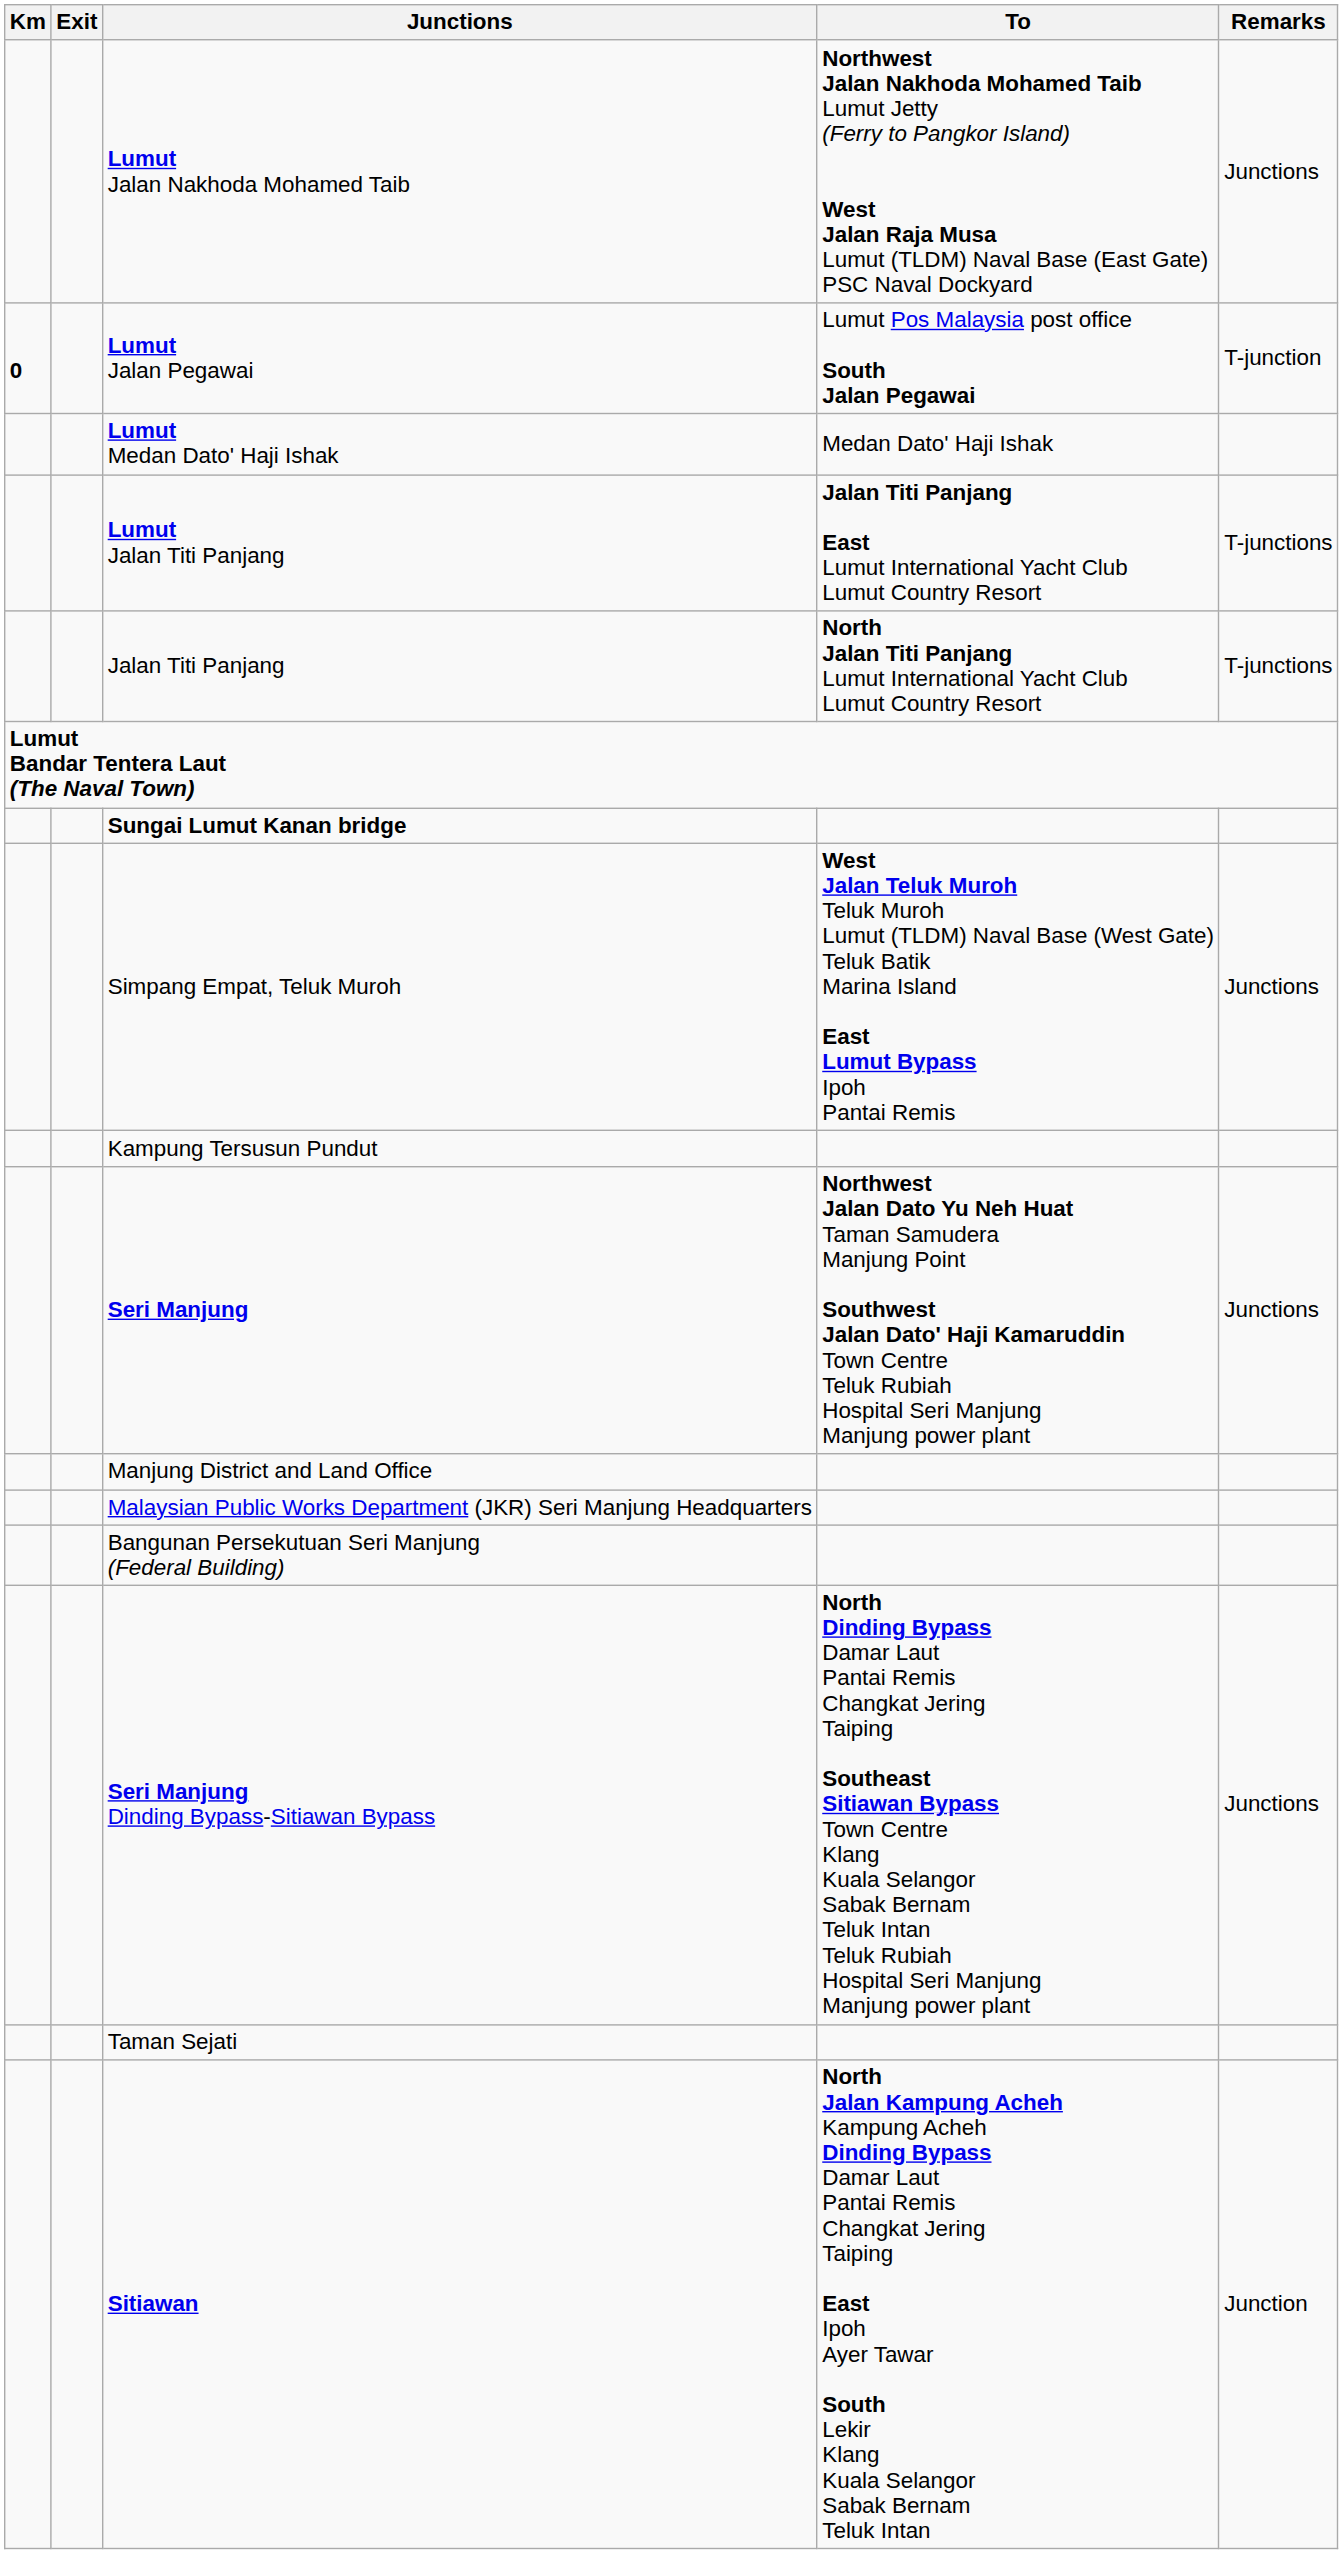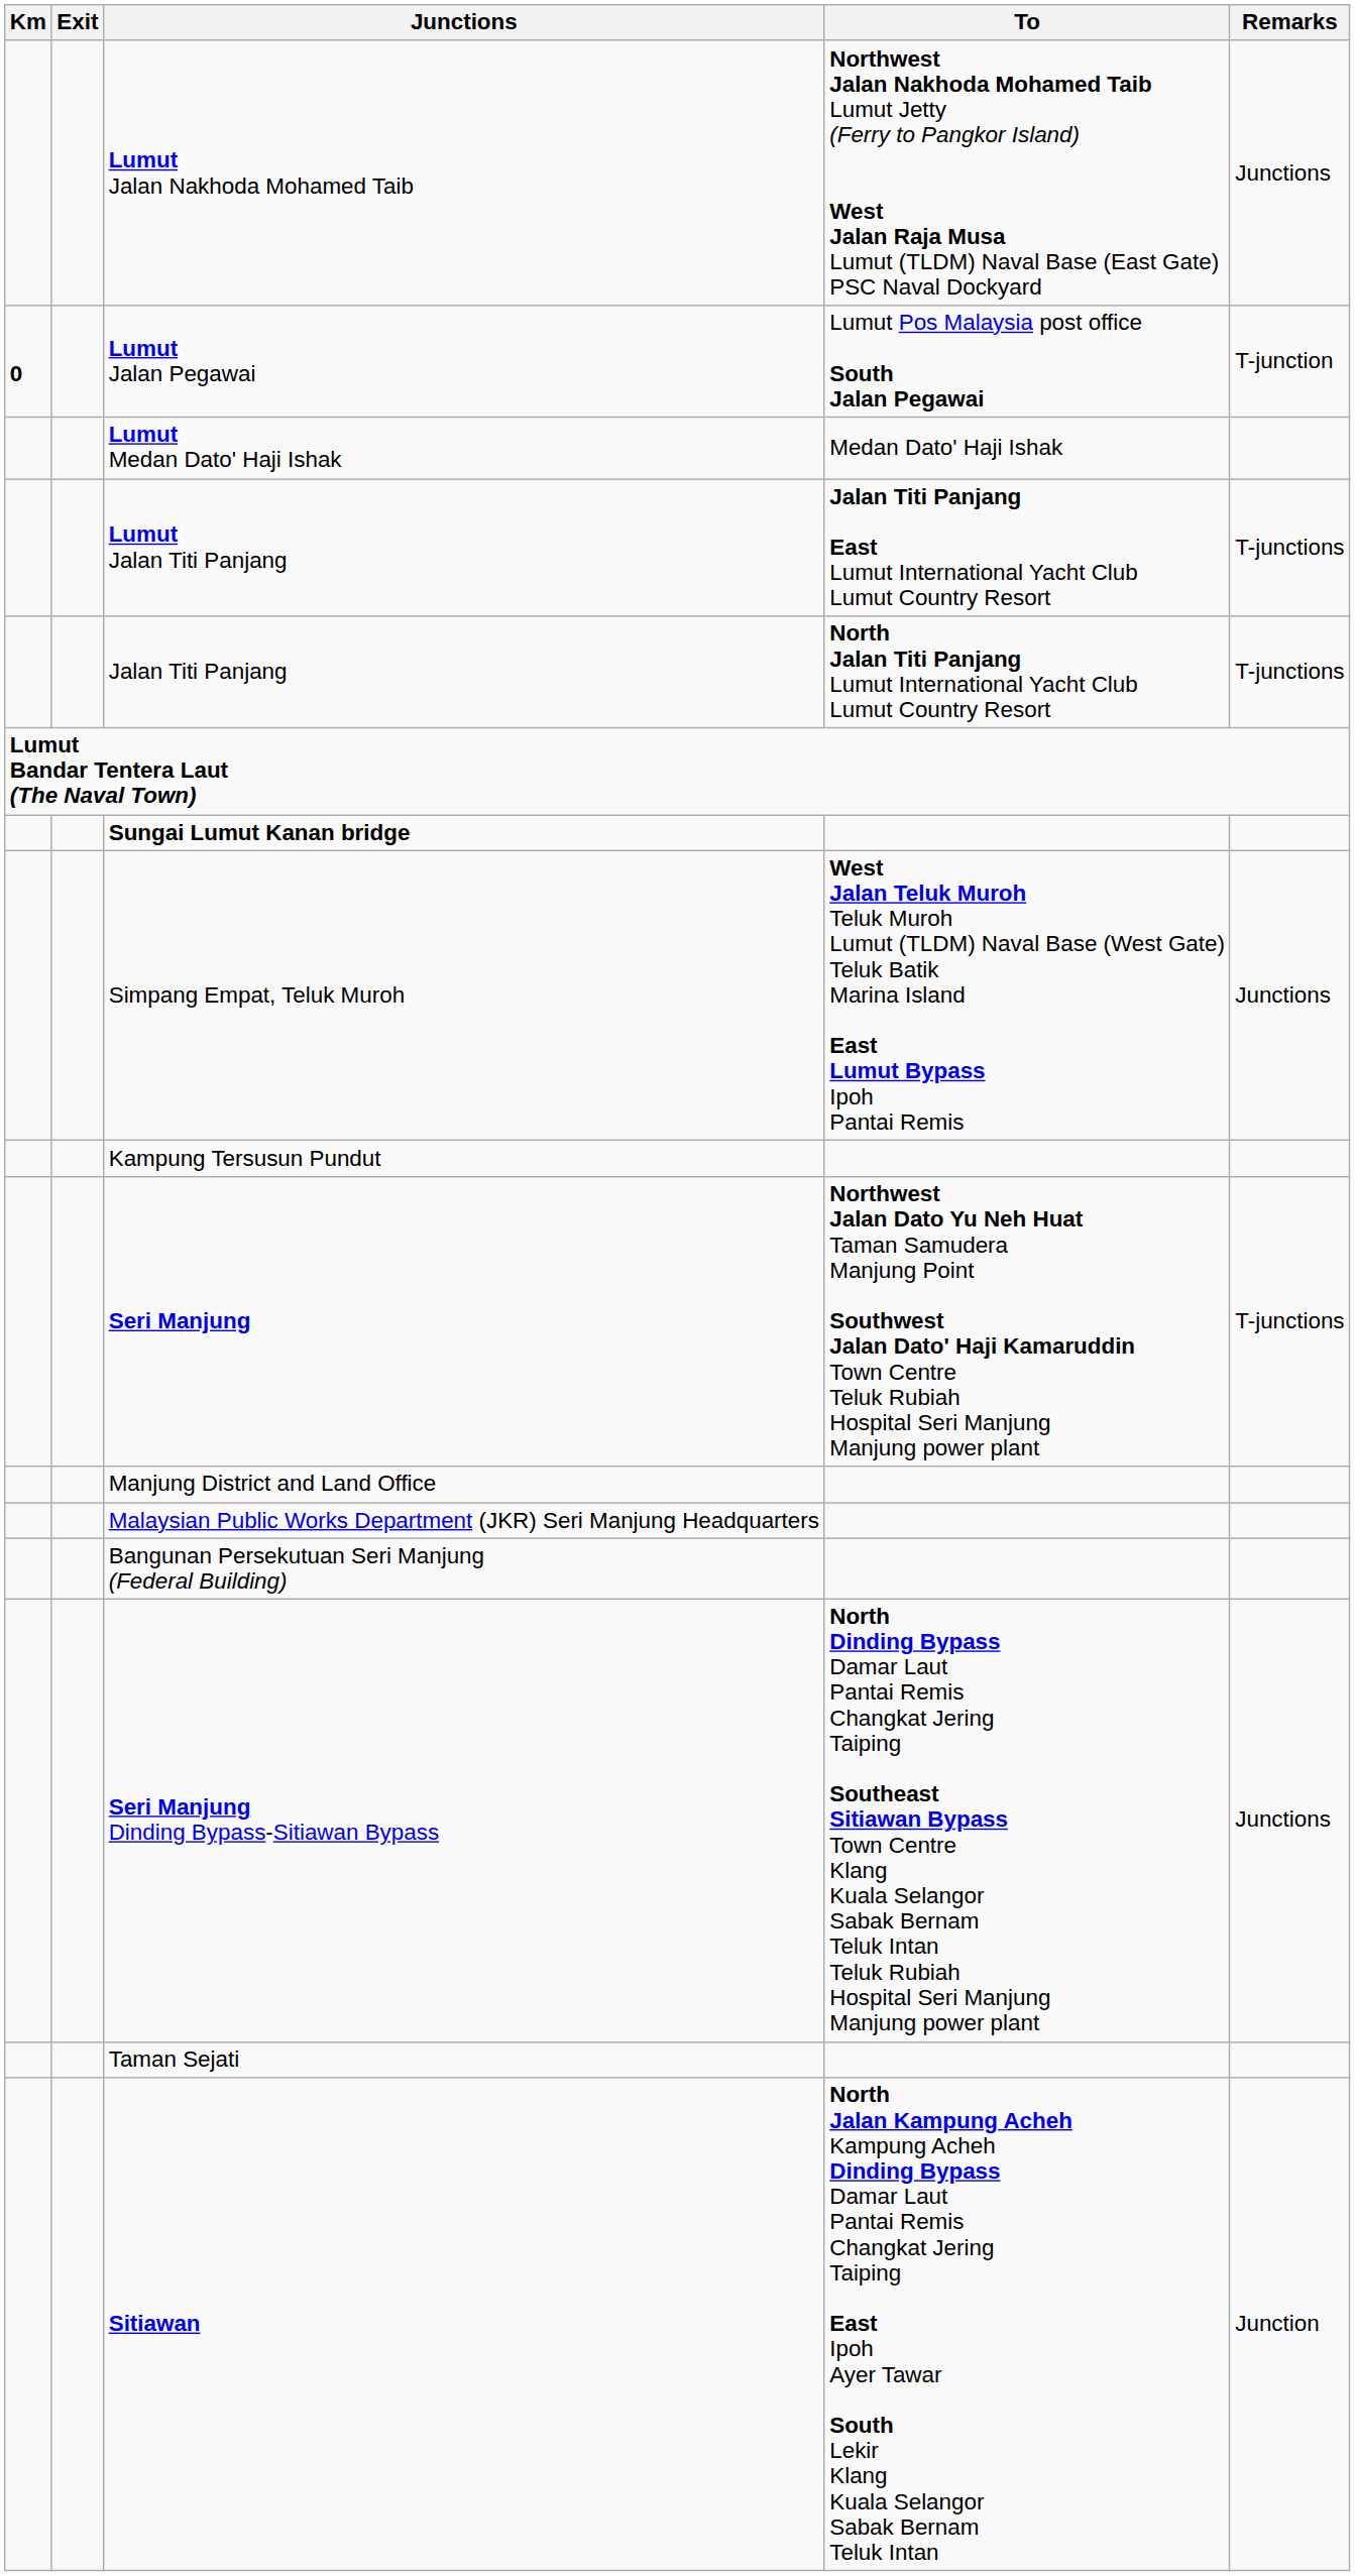 <table class="wikitable">
 <tr>
 <th>Km</th>
 <th>Exit</th>
 <th>Junctions</th>
 <th>To</th>
 <th>Remarks</th>
 </tr>
 <tr>
 <td></td>
 <td></td>
 <td><strong><a href='#'>Lumut</a></strong><br>Jalan Nakhoda Mohamed Taib</td>
 <td><strong>Northwest</strong><br><strong>Jalan Nakhoda Mohamed Taib</strong><br>Lumut Jetty <br><em>(Ferry to Pangkor Island)</em><br> <br><br><strong>West</strong><br><strong>Jalan Raja Musa</strong><br>Lumut (TLDM) Naval Base (East Gate)<br>PSC Naval Dockyard</td>
 <td>Junctions</td>
 </tr>
 <tr>
 <td><br><strong>0</strong></td>
 <td></td>
 <td><strong><a href='#'>Lumut</a></strong><br>Jalan Pegawai</td>
 <td>Lumut <a href='#'>Pos Malaysia</a> post office<br><br><strong>South</strong><br><strong>Jalan Pegawai</strong></td>
 <td>T-junction</td>
 </tr>
 <tr>
 <td></td>
 <td></td>
 <td><strong><a href='#'>Lumut</a></strong><br>Medan Dato' Haji Ishak </td>
 <td>Medan Dato' Haji Ishak </td>
 <td></td>
 </tr>
 <tr>
 <td></td>
 <td></td>
 <td><strong><a href='#'>Lumut</a></strong><br>Jalan Titi Panjang</td>
 <td><strong>Jalan Titi Panjang</strong><br><br><strong>East</strong><br>Lumut International Yacht Club<br>Lumut Country Resort</td>
 <td>T-junctions</td>
 </tr>
 <tr>
 <td></td>
 <td></td>
 <td>Jalan Titi Panjang</td>
 <td><strong>North</strong><br><strong>Jalan Titi Panjang</strong><br>Lumut International Yacht Club<br>Lumut Country Resort</td>
 <td>T-junctions</td>
 </tr>
 <tr>
 <td style="width:600px" colspan="6" style="text-align:center; background:white;"><strong><span>Lumut<br>Bandar Tentera Laut<br><em>(The Naval Town)</em></span></strong></td>
 </tr>
 <tr>
 <td></td>
 <td></td>
 <td><strong>Sungai Lumut Kanan bridge</strong></td>
 <td></td>
 <td></td>
 </tr>
 <tr>
 <td></td>
 <td></td>
 <td>Simpang Empat, Teluk Muroh</td>
 <td><strong>West</strong><br> <strong><a href='#'>Jalan Teluk Muroh</a></strong><br>Teluk Muroh<br>Lumut (TLDM) Naval Base (West Gate)<br>Teluk Batik<br>Marina Island<br><br><strong>East</strong><br> <strong><a href='#'>Lumut Bypass</a></strong><br> Ipoh<br> Pantai Remis</td>
 <td>Junctions</td>
 </tr>
 <tr>
 <td></td>
 <td></td>
 <td>Kampung Tersusun Pundut</td>
 <td></td>
 <td></td>
 </tr>
 <tr>
 <td></td>
 <td></td>
 <td><strong><a href='#'>Seri Manjung</a></strong></td>
 <td><strong>Northwest</strong><br><strong>Jalan Dato Yu Neh Huat</strong><br>Taman Samudera<br>Manjung Point<br><br><strong>Southwest</strong><br><strong>Jalan Dato' Haji Kamaruddin</strong><br>Town Centre<br>Teluk Rubiah<br>Hospital Seri Manjung <br>Manjung power plant</td>
-<td>Junctions</td>
+<td>T-junctions</td>
 </tr>
 <tr>
 <td></td>
 <td></td>
 <td>Manjung District and Land Office</td>
 <td></td>
 <td></td>
 </tr>
 <tr>
 <td></td>
 <td></td>
 <td><a href='#'>Malaysian Public Works Department</a> (JKR) Seri Manjung Headquarters</td>
 <td></td>
 <td></td>
 </tr>
 <tr>
 <td></td>
 <td></td>
 <td>Bangunan Persekutuan Seri Manjung<br><em>(Federal Building)</em></td>
 <td></td>
 <td></td>
 </tr>
 <tr>
 <td></td>
 <td></td>
 <td><strong><a href='#'>Seri Manjung</a></strong><br><a href='#'>Dinding Bypass</a>-<a href='#'>Sitiawan Bypass</a></td>
 <td><strong>North</strong><br> <strong><a href='#'>Dinding Bypass</a></strong><br> Damar Laut<br> Pantai Remis<br> Changkat Jering<br> Taiping<br><br><strong>Southeast</strong><br> <strong><a href='#'>Sitiawan Bypass</a></strong><br> Town Centre<br> Klang<br> Kuala Selangor<br> Sabak Bernam<br> Teluk Intan<br>Teluk Rubiah<br>Hospital Seri Manjung <br>Manjung power plant</td>
 <td>Junctions</td>
 </tr>
 <tr>
 <td></td>
 <td></td>
 <td>Taman Sejati</td>
 <td></td>
 <td></td>
 </tr>
 <tr>
 <td></td>
 <td></td>
 <td><strong><a href='#'>Sitiawan</a></strong></td>
 <td><strong>North</strong><br> <strong><a href='#'>Jalan Kampung Acheh</a></strong><br>Kampung Acheh<br> <strong><a href='#'>Dinding Bypass</a></strong><br> Damar Laut<br> Pantai Remis<br> Changkat Jering<br> Taiping<br><br><strong>East</strong><br> Ipoh<br> Ayer Tawar<br><br><strong>South</strong><br> Lekir<br> Klang<br> Kuala Selangor<br> Sabak Bernam<br> Teluk Intan</td>
 <td>Junction</td>
 </tr>
 </table>
